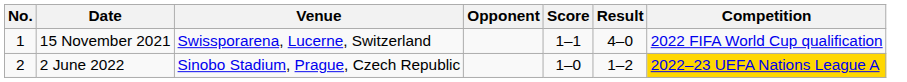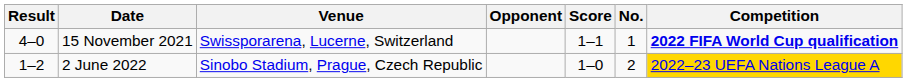 <table class="wikitable sortable">
 <tr>
-<th scope="col">No.</th>
+<th scope="col">Result</th>
 <th scope="col">Date</th>
 <th scope="col">Venue</th>
 <th scope="col">Opponent</th>
 <th scope="col">Score</th>
-<th scope="col">Result</th>
+<th scope="col">No.</th>
 <th scope="col">Competition</th>
 </tr>
 <tr>
-<td align="center">1</td>
+<td align="center">4–0</td>
 <td>15 November 2021</td>
 <td><a href='#'>Swissporarena</a>, <a href='#'>Lucerne</a>, Switzerland</td>
 <td></td>
 <td align="center">1–1</td>
-<td align="center">4–0</td>
-<td><a href='#'>2022 FIFA World Cup qualification</a></td>
+<td align="center">1</td>
+<td><strong><a href='#'>2022 FIFA World Cup qualification</a></strong></td>
 </tr>
 <tr>
-<td align="center">2</td>
+<td align="center">1–2</td>
 <td>2 June 2022</td>
 <td><a href='#'>Sinobo Stadium</a>, <a href='#'>Prague</a>, Czech Republic</td>
 <td></td>
 <td align="center">1–0</td>
-<td align="center">1–2</td>
+<td align="center">2</td>
 <td style="background: gold;"><a href='#'>2022–23 UEFA Nations League A</a></td>
 </tr>
 </table>
